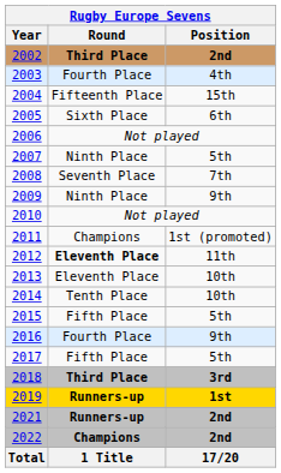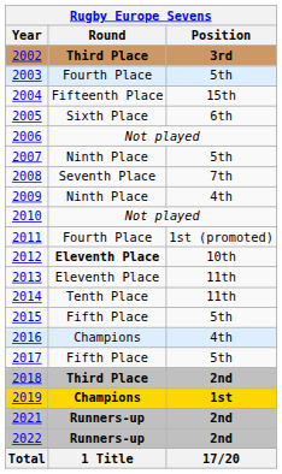 <table class="wikitable" style="text-align: center;">
 <tr>
 <th colspan=3><a href='#'>Rugby Europe Sevens</a></th>
 </tr>
 <tr>
 <th>Year</th>
 <th>Round</th>
 <th>Position</th>
 </tr>
 <tr bgcolor=#cc9966>
 <td> <a href='#'>2002</a></td>
 <td><strong>Third Place</strong></td>
-<td><strong>2nd</strong></td>
+<td><strong>3rd</strong></td>
 </tr>
 <tr bgcolor=#ddeeff>
 <td> <a href='#'>2003</a></td>
 <td>Fourth Place</td>
-<td>4th</td>
+<td>5th</td>
 </tr>
 <tr>
 <td> <a href='#'>2004</a></td>
 <td>Fifteenth Place</td>
 <td>15th</td>
 </tr>
 <tr>
 <td> <a href='#'>2005</a></td>
 <td>Sixth Place</td>
 <td>6th</td>
 </tr>
 <tr>
 <td> <a href='#'>2006</a></td>
 <td colspan="2" rowspan="1"><em>Not played</em></td>
 </tr>
 <tr>
 <td> <a href='#'>2007</a></td>
 <td>Ninth Place</td>
 <td>5th</td>
 </tr>
 <tr>
 <td> <a href='#'>2008</a></td>
 <td>Seventh Place</td>
 <td>7th</td>
 </tr>
 <tr>
 <td> <a href='#'>2009</a></td>
 <td>Ninth Place</td>
-<td>9th</td>
+<td>4th</td>
 </tr>
 <tr>
 <td> <a href='#'>2010</a></td>
 <td colspan="2" rowspan="1"><em>Not played</em></td>
 </tr>
 <tr>
 <td> <a href='#'>2011</a></td>
-<td>Champions</td>
+<td>Fourth Place</td>
 <td>1st (promoted)</td>
 </tr>
 <tr>
 <td> <a href='#'>2012</a></td>
 <td><strong>Eleventh Place</strong></td>
-<td>11th</td>
+<td>10th</td>
 </tr>
 <tr>
 <td>  <a href='#'>2013</a></td>
 <td>Eleventh Place</td>
-<td>10th</td>
+<td>11th</td>
 </tr>
 <tr>
 <td> <a href='#'>2014</a></td>
 <td>Tenth Place</td>
-<td>10th</td>
+<td>11th</td>
 </tr>
 <tr>
 <td> <a href='#'>2015</a></td>
 <td>Fifth Place</td>
 <td>5th</td>
 </tr>
 <tr bgcolor=#ddeeff>
 <td> <a href='#'>2016</a></td>
-<td>Fourth Place</td>
-<td>9th</td>
+<td>Champions</td>
+<td>4th</td>
 </tr>
 <tr>
 <td> <a href='#'>2017</a></td>
 <td>Fifth Place</td>
 <td>5th</td>
 </tr>
 <tr style="background:silver;">
 <td> <a href='#'>2018</a></td>
 <td><strong>Third Place</strong></td>
-<td><strong>3rd</strong></td>
+<td><strong>2nd</strong></td>
 </tr>
 <tr style="background:gold;">
 <td>  <a href='#'>2019</a></td>
-<td><strong>Runners-up</strong></td>
+<td><strong>Champions</strong></td>
 <td><strong>1st</strong></td>
 </tr>
 <tr style="background:silver;">
 <td>  <a href='#'>2021</a></td>
 <td><strong>Runners-up</strong></td>
 <td><strong>2nd</strong></td>
 </tr>
 <tr style="background:silver;">
 <td>  <a href='#'>2022</a></td>
-<td><strong>Champions</strong></td>
+<td><strong>Runners-up</strong></td>
 <td><strong>2nd</strong></td>
 </tr>
 <tr>
 <th>Total</th>
 <th>1 Title</th>
 <th>17/20</th>
 </tr>
 </table>
